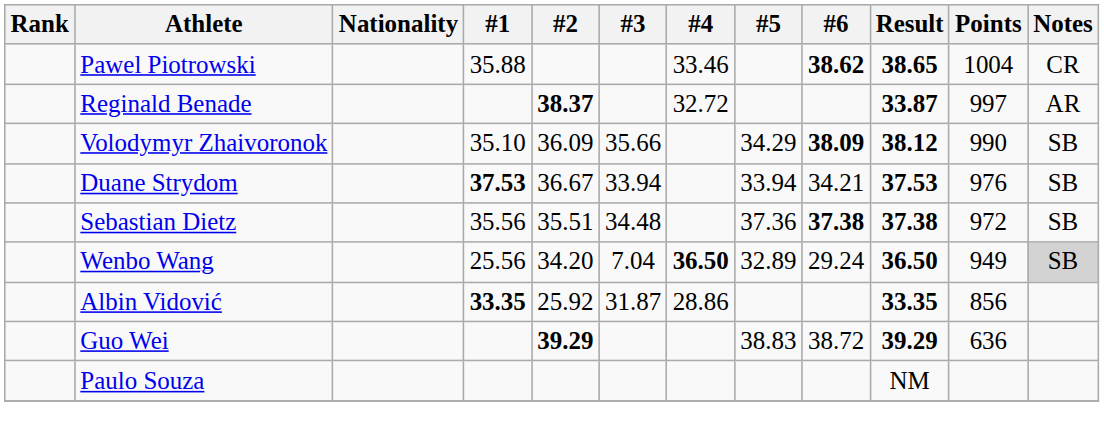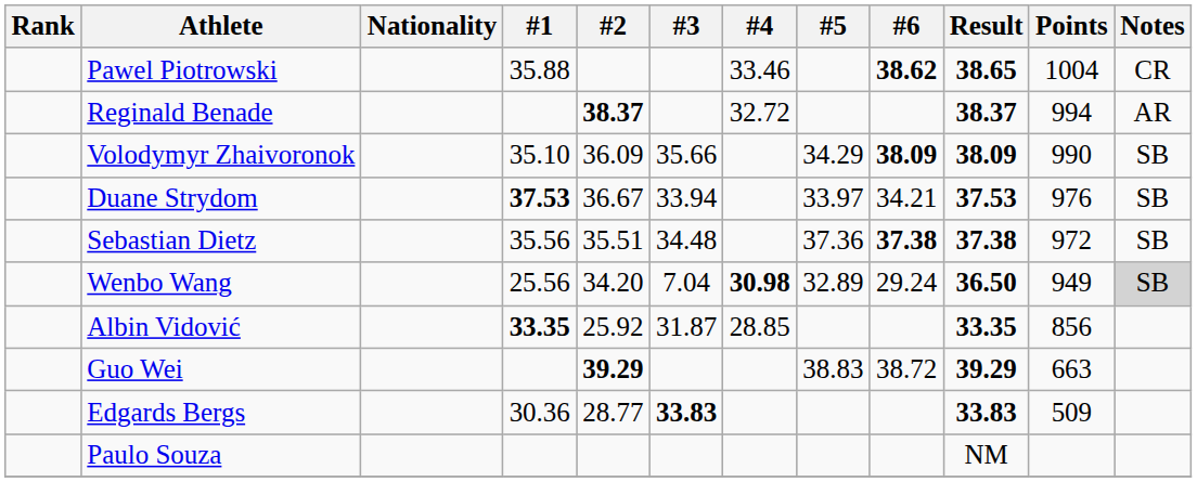 <table class="wikitable sortable" style="text-align:center">
 <tr>
 <th>Rank</th>
 <th>Athlete</th>
 <th>Nationality</th>
 <th>#1</th>
 <th>#2</th>
 <th>#3</th>
 <th>#4</th>
 <th>#5</th>
 <th>#6</th>
 <th>Result</th>
 <th>Points</th>
 <th>Notes</th>
 </tr>
 <tr>
 <td></td>
 <td align=left><a href='#'>Pawel Piotrowski</a></td>
 <td align=left></td>
 <td>35.88</td>
 <td></td>
 <td></td>
 <td>33.46</td>
 <td></td>
 <td><strong>38.62</strong></td>
 <td><strong>38.65</strong></td>
 <td>1004</td>
 <td>CR</td>
 </tr>
 <tr>
 <td></td>
 <td align=left><a href='#'>Reginald Benade</a></td>
 <td align=left></td>
 <td></td>
 <td><strong>38.37</strong></td>
 <td></td>
 <td>32.72</td>
 <td></td>
 <td></td>
-<td><strong>33.87</strong></td>
-<td>997</td>
+<td><strong>38.37</strong></td>
+<td>994</td>
 <td>AR</td>
 </tr>
 <tr>
 <td></td>
 <td align=left><a href='#'>Volodymyr Zhaivoronok</a></td>
 <td align=left></td>
 <td>35.10</td>
 <td>36.09</td>
 <td>35.66</td>
 <td></td>
 <td>34.29</td>
 <td><strong>38.09</strong></td>
-<td><strong>38.12</strong></td>
+<td><strong>38.09</strong></td>
 <td>990</td>
 <td>SB</td>
 </tr>
 <tr>
 <td></td>
 <td align=left><a href='#'>Duane Strydom</a></td>
 <td align=left></td>
 <td><strong>37.53</strong></td>
 <td>36.67</td>
 <td>33.94</td>
 <td></td>
-<td>33.94</td>
+<td>33.97</td>
 <td>34.21</td>
 <td><strong>37.53</strong></td>
 <td>976</td>
 <td>SB</td>
 </tr>
 <tr>
 <td></td>
 <td align=left><a href='#'>Sebastian Dietz</a></td>
 <td align=left></td>
 <td>35.56</td>
 <td>35.51</td>
 <td>34.48</td>
 <td></td>
 <td>37.36</td>
 <td><strong>37.38</strong></td>
 <td><strong>37.38</strong></td>
 <td>972</td>
 <td>SB</td>
 </tr>
 <tr>
 <td></td>
 <td align=left><a href='#'>Wenbo Wang</a></td>
 <td align=left></td>
 <td>25.56</td>
 <td>34.20</td>
 <td>7.04</td>
-<td><strong>36.50</strong></td>
+<td><strong>30.98</strong></td>
 <td>32.89</td>
 <td>29.24</td>
 <td><strong>36.50</strong></td>
 <td>949</td>
 <td style="background: lightgrey;">SB</td>
 </tr>
 <tr>
 <td></td>
 <td align=left><a href='#'>Albin Vidović</a></td>
 <td align=left></td>
 <td><strong>33.35</strong></td>
 <td>25.92</td>
 <td>31.87</td>
-<td>28.86</td>
+<td>28.85</td>
 <td></td>
 <td></td>
 <td><strong>33.35</strong></td>
 <td>856</td>
 <td></td>
 </tr>
 <tr>
 <td></td>
 <td align=left><a href='#'>Guo Wei</a></td>
 <td align=left></td>
 <td></td>
 <td><strong>39.29</strong></td>
 <td></td>
 <td></td>
 <td>38.83</td>
 <td>38.72</td>
 <td><strong>39.29</strong></td>
-<td>636</td>
+<td>663</td>
+<td></td>
+</tr>
+<tr>
+<td></td>
+<td align=left><a href='#'>Edgards Bergs</a></td>
+<td align=left></td>
+<td>30.36</td>
+<td>28.77</td>
+<td><strong>33.83</strong></td>
+<td></td>
+<td></td>
+<td></td>
+<td><strong>33.83</strong></td>
+<td>509</td>
 <td></td>
 </tr>
 <tr>
 <td></td>
 <td align=left><a href='#'>Paulo Souza</a></td>
 <td align=left></td>
 <td></td>
 <td></td>
 <td></td>
 <td></td>
 <td></td>
 <td></td>
 <td>NM</td>
 <td></td>
 <td></td>
 </tr>
 <tr>
 </tr>
 </table>
